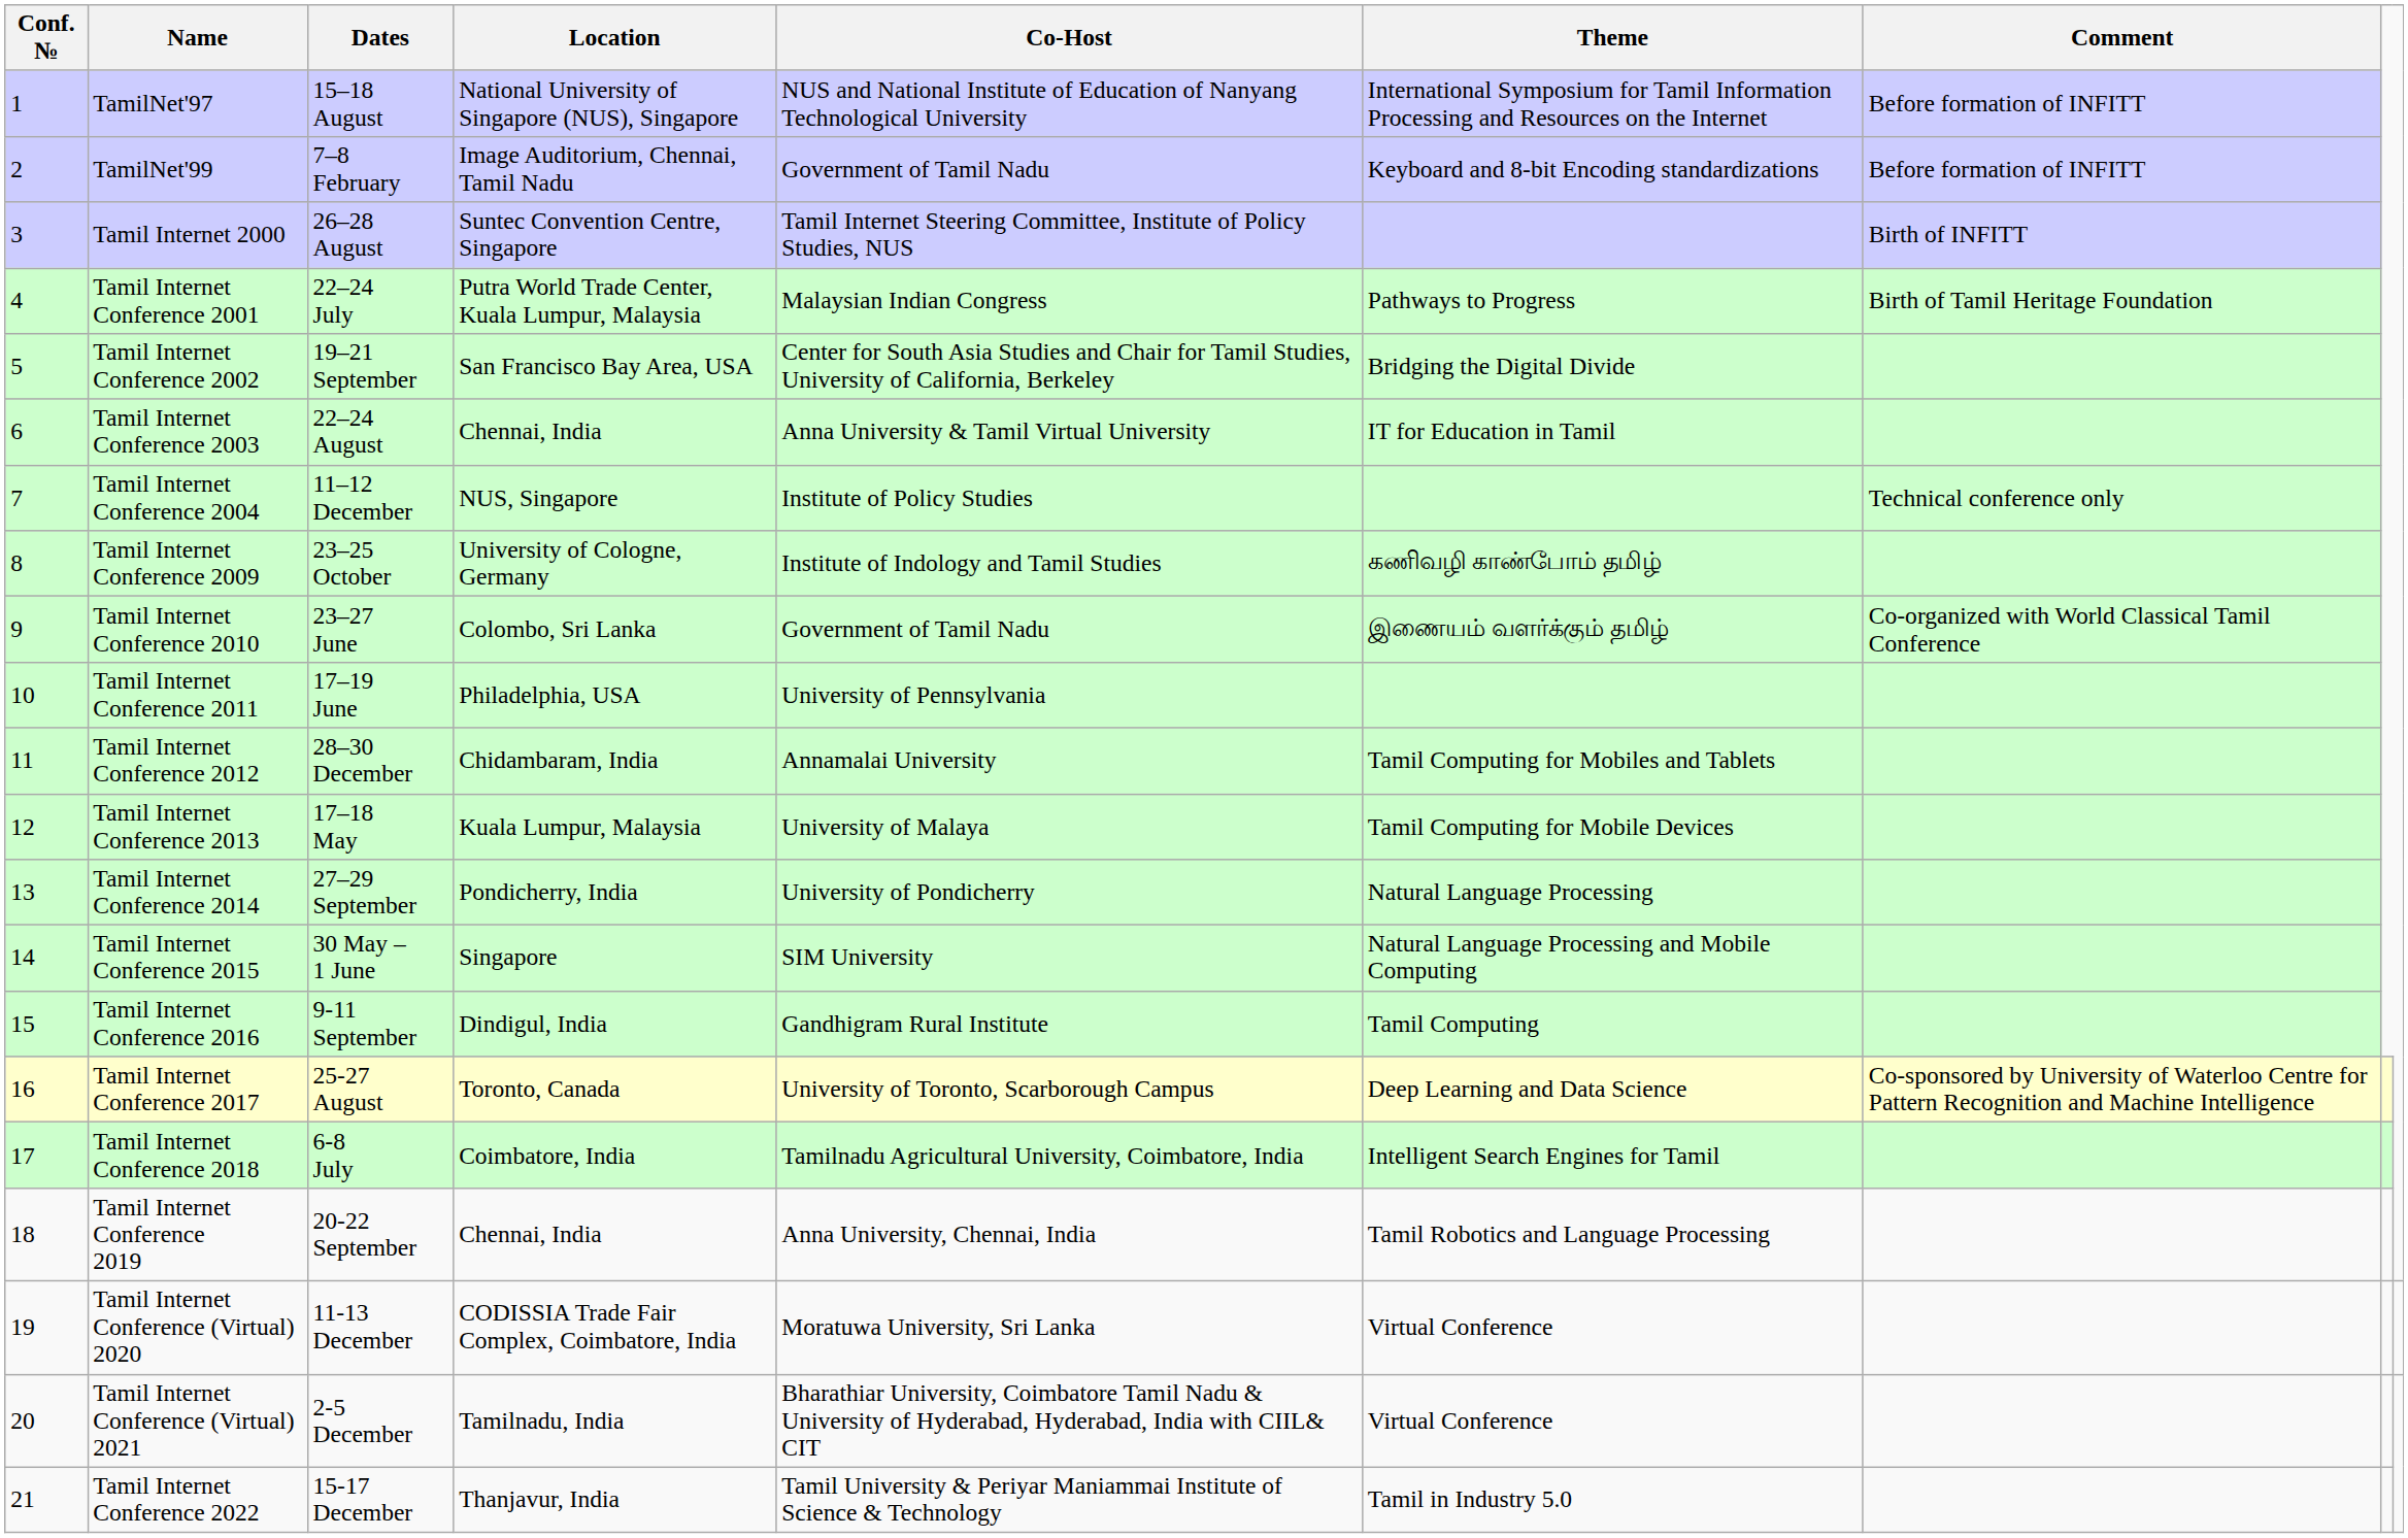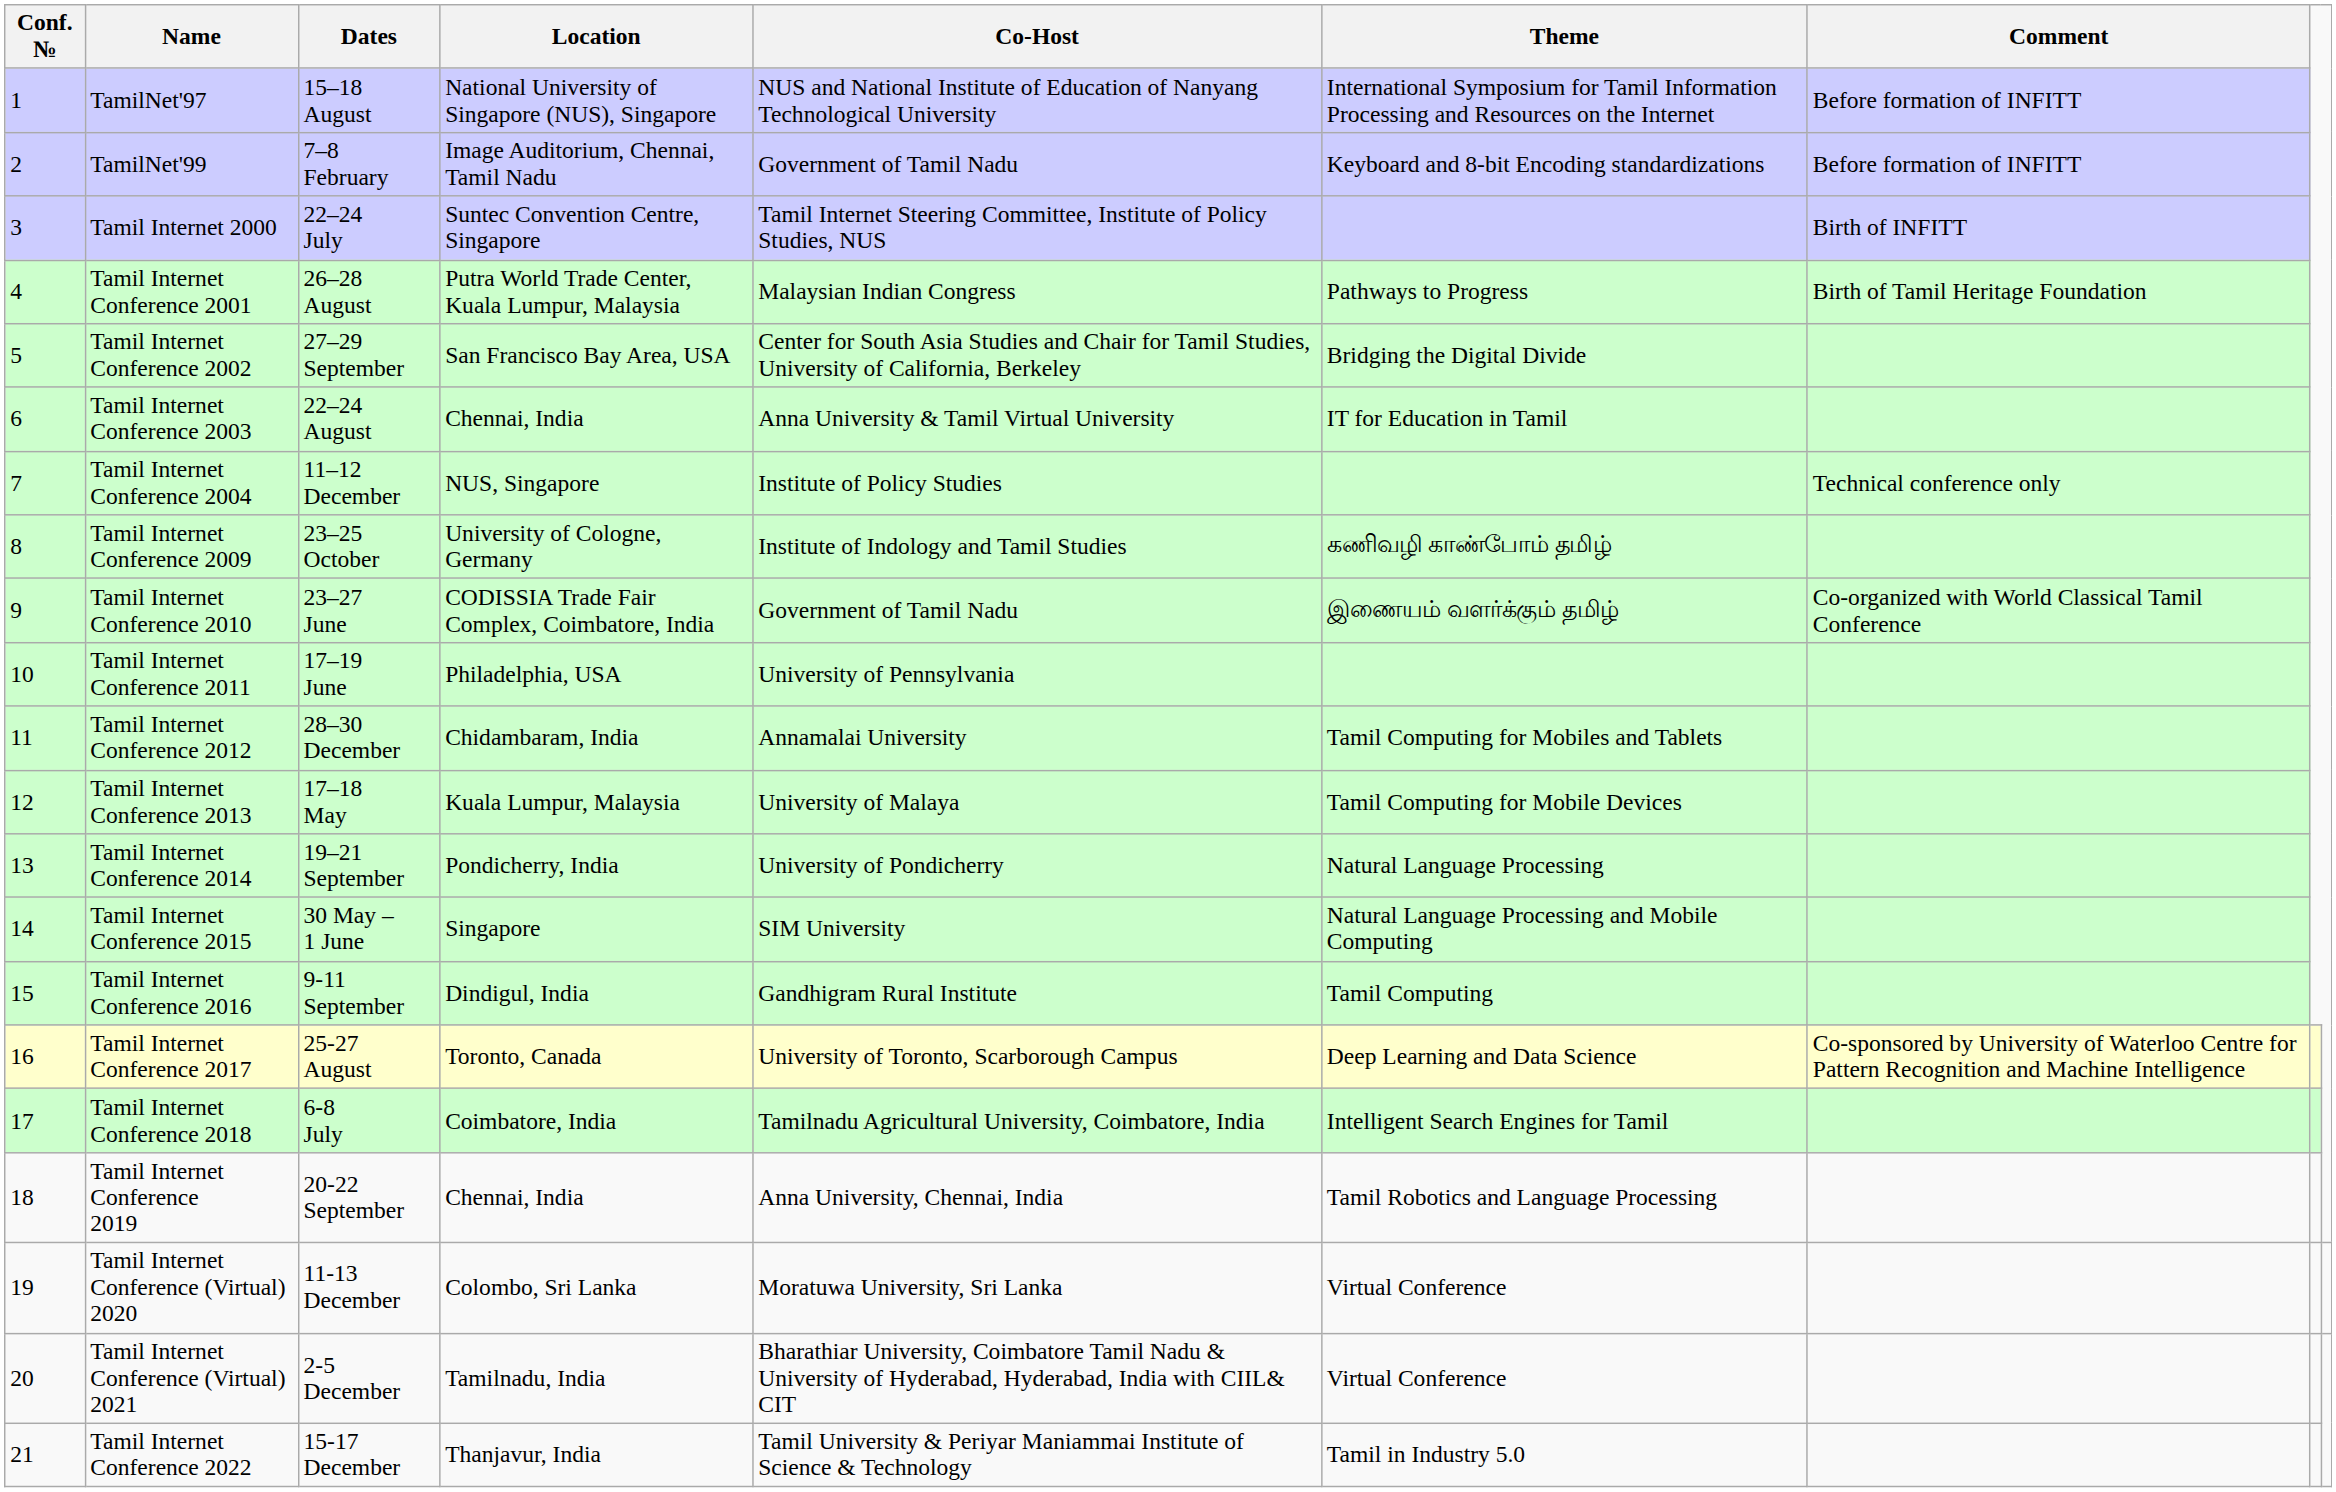 <table class="wikitable" style="width: 100%;">
 <tr>
 <th>Conf. №</th>
 <th>Name</th>
 <th>Dates</th>
 <th>Location</th>
 <th>Co-Host</th>
 <th>Theme</th>
 <th>Comment</th>
 </tr>
 <tr style="background:#ccf;">
 <td>1</td>
 <td>TamilNet'97</td>
 <td>15–18<br>August</td>
 <td>National University of Singapore (NUS), Singapore</td>
 <td>NUS and National Institute of Education of Nanyang Technological University</td>
 <td>International Symposium for Tamil Information Processing and Resources on the Internet</td>
 <td>Before formation of INFITT</td>
 </tr>
 <tr style="background:#ccf;">
 <td>2</td>
 <td>TamilNet'99</td>
 <td>7–8<br>February</td>
 <td>Image Auditorium, Chennai, Tamil Nadu</td>
 <td>Government of Tamil Nadu</td>
 <td>Keyboard and 8-bit Encoding standardizations</td>
 <td>Before formation of INFITT</td>
 </tr>
 <tr style="background:#ccf;">
 <td>3</td>
 <td>Tamil Internet 2000</td>
-<td>26–28<br>August</td>
+<td>22–24<br>July</td>
 <td>Suntec Convention Centre, Singapore</td>
 <td>Tamil Internet Steering Committee, Institute of Policy Studies, NUS</td>
 <td></td>
 <td>Birth of INFITT</td>
 </tr>
 <tr style="background:#cfc;">
 <td>4</td>
 <td>Tamil Internet Conference 2001</td>
-<td>22–24<br>July</td>
+<td>26–28<br>August</td>
 <td>Putra World Trade Center, Kuala Lumpur, Malaysia</td>
 <td>Malaysian Indian Congress</td>
 <td>Pathways to Progress</td>
 <td>Birth of Tamil Heritage Foundation</td>
 </tr>
 <tr style="background:#cfc;">
 <td>5</td>
 <td>Tamil Internet Conference 2002</td>
-<td>19–21 September</td>
+<td>27–29 September</td>
 <td>San Francisco Bay Area, USA</td>
 <td>Center for South Asia Studies and Chair for Tamil Studies, University of California, Berkeley</td>
 <td>Bridging the Digital Divide</td>
 <td></td>
 </tr>
 <tr style="background:#cfc;">
 <td>6</td>
 <td>Tamil Internet Conference 2003</td>
 <td>22–24<br>August</td>
 <td>Chennai, India</td>
 <td>Anna University & Tamil Virtual University</td>
 <td>IT for Education in Tamil</td>
 <td></td>
 </tr>
 <tr style="background:#cfc;">
 <td>7</td>
 <td>Tamil Internet Conference 2004</td>
 <td>11–12 December</td>
 <td>NUS, Singapore</td>
 <td>Institute of Policy Studies</td>
 <td></td>
 <td>Technical conference only</td>
 </tr>
 <tr style="background:#cfc;">
 <td>8</td>
 <td>Tamil Internet Conference 2009</td>
 <td>23–25 October</td>
 <td>University of Cologne, Germany</td>
 <td>Institute of Indology and Tamil Studies</td>
 <td>கணிவழி காண்போம் தமிழ்</td>
 <td></td>
 </tr>
 <tr style="background:#cfc;">
 <td>9</td>
 <td>Tamil Internet Conference 2010</td>
 <td>23–27<br>June</td>
-<td>Colombo, Sri Lanka</td>
+<td>CODISSIA Trade Fair Complex, Coimbatore, India</td>
 <td>Government of Tamil Nadu</td>
 <td>இணையம் வளர்க்கும் தமிழ்</td>
 <td>Co-organized with World Classical Tamil Conference</td>
 </tr>
 <tr style="background:#cfc;">
 <td>10</td>
 <td>Tamil Internet Conference 2011</td>
 <td>17–19<br>June</td>
 <td>Philadelphia, USA</td>
 <td>University of Pennsylvania</td>
 <td></td>
 <td></td>
 </tr>
 <tr style="background:#cfc;">
 <td>11</td>
 <td>Tamil Internet Conference 2012</td>
 <td>28–30 December</td>
 <td>Chidambaram, India</td>
 <td>Annamalai University</td>
 <td>Tamil Computing for Mobiles and Tablets</td>
 <td></td>
 </tr>
 <tr style="background:#cfc;">
 <td>12</td>
 <td>Tamil Internet Conference 2013</td>
 <td>17–18<br>May</td>
 <td>Kuala Lumpur, Malaysia</td>
 <td>University of Malaya</td>
 <td>Tamil Computing for Mobile Devices</td>
 <td></td>
 </tr>
 <tr style="background:#cfc;">
 <td>13</td>
 <td>Tamil Internet Conference 2014</td>
-<td>27–29 September</td>
+<td>19–21 September</td>
 <td>Pondicherry, India</td>
 <td>University of Pondicherry</td>
 <td>Natural Language Processing</td>
 <td></td>
 </tr>
 <tr style="background:#cfc;">
 <td>14</td>
 <td>Tamil Internet Conference 2015</td>
 <td>30 May –<br>1 June</td>
 <td>Singapore</td>
 <td>SIM University</td>
 <td>Natural Language Processing and Mobile Computing</td>
 <td></td>
 </tr>
 <tr style="background:#cfc;">
 <td>15</td>
 <td>Tamil Internet Conference 2016</td>
 <td>9-11 September</td>
 <td>Dindigul, India</td>
 <td>Gandhigram Rural Institute</td>
 <td>Tamil Computing</td>
 <td></td>
 </tr>
 <tr style="background:#ffc;">
 <td>16</td>
 <td>Tamil Internet Conference 2017</td>
 <td>25-27<br>August</td>
 <td>Toronto, Canada</td>
 <td>University of Toronto, Scarborough Campus</td>
 <td>Deep Learning and Data Science</td>
 <td>Co-sponsored by University of Waterloo Centre for Pattern Recognition and Machine Intelligence</td>
 <td></td>
 </tr>
 <tr style="background:#cfc;">
 <td>17</td>
 <td>Tamil Internet Conference 2018</td>
 <td>6-8<br>July</td>
 <td>Coimbatore, India</td>
 <td>Tamilnadu Agricultural University, Coimbatore, India</td>
 <td>Intelligent Search Engines for Tamil</td>
 <td></td>
 <td></td>
 </tr>
 <tr>
 <td>18</td>
 <td>Tamil Internet<br>Conference<br>2019</td>
 <td>20-22 September</td>
 <td>Chennai, India</td>
 <td>Anna University, Chennai, India</td>
 <td>Tamil Robotics and Language Processing</td>
 <td></td>
 <td></td>
 </tr>
 <tr>
 <td>19</td>
 <td>Tamil Internet<br>Conference (Virtual)<br>2020</td>
 <td>11-13 December</td>
-<td>CODISSIA Trade Fair Complex, Coimbatore, India</td>
+<td>Colombo, Sri Lanka</td>
 <td>Moratuwa University, Sri Lanka</td>
 <td>Virtual Conference</td>
 <td></td>
 <td></td>
 <td></td>
 </tr>
 <tr>
 <td>20</td>
 <td>Tamil Internet<br>Conference (Virtual)<br>2021</td>
 <td>2-5 December</td>
 <td>Tamilnadu, India</td>
 <td>Bharathiar University, Coimbatore Tamil Nadu & University of Hyderabad, Hyderabad, India with  CIIL& CIT</td>
 <td>Virtual Conference</td>
 <td></td>
 <td></td>
 </tr>
 <tr>
 <td>21</td>
 <td>Tamil Internet<br>Conference 2022</td>
 <td>15-17 December</td>
 <td>Thanjavur, India</td>
 <td>Tamil University & Periyar Maniammai Institute of Science & Technology</td>
 <td>Tamil in Industry 5.0</td>
 <td></td>
 <td></td>
 </tr>
 </table>
